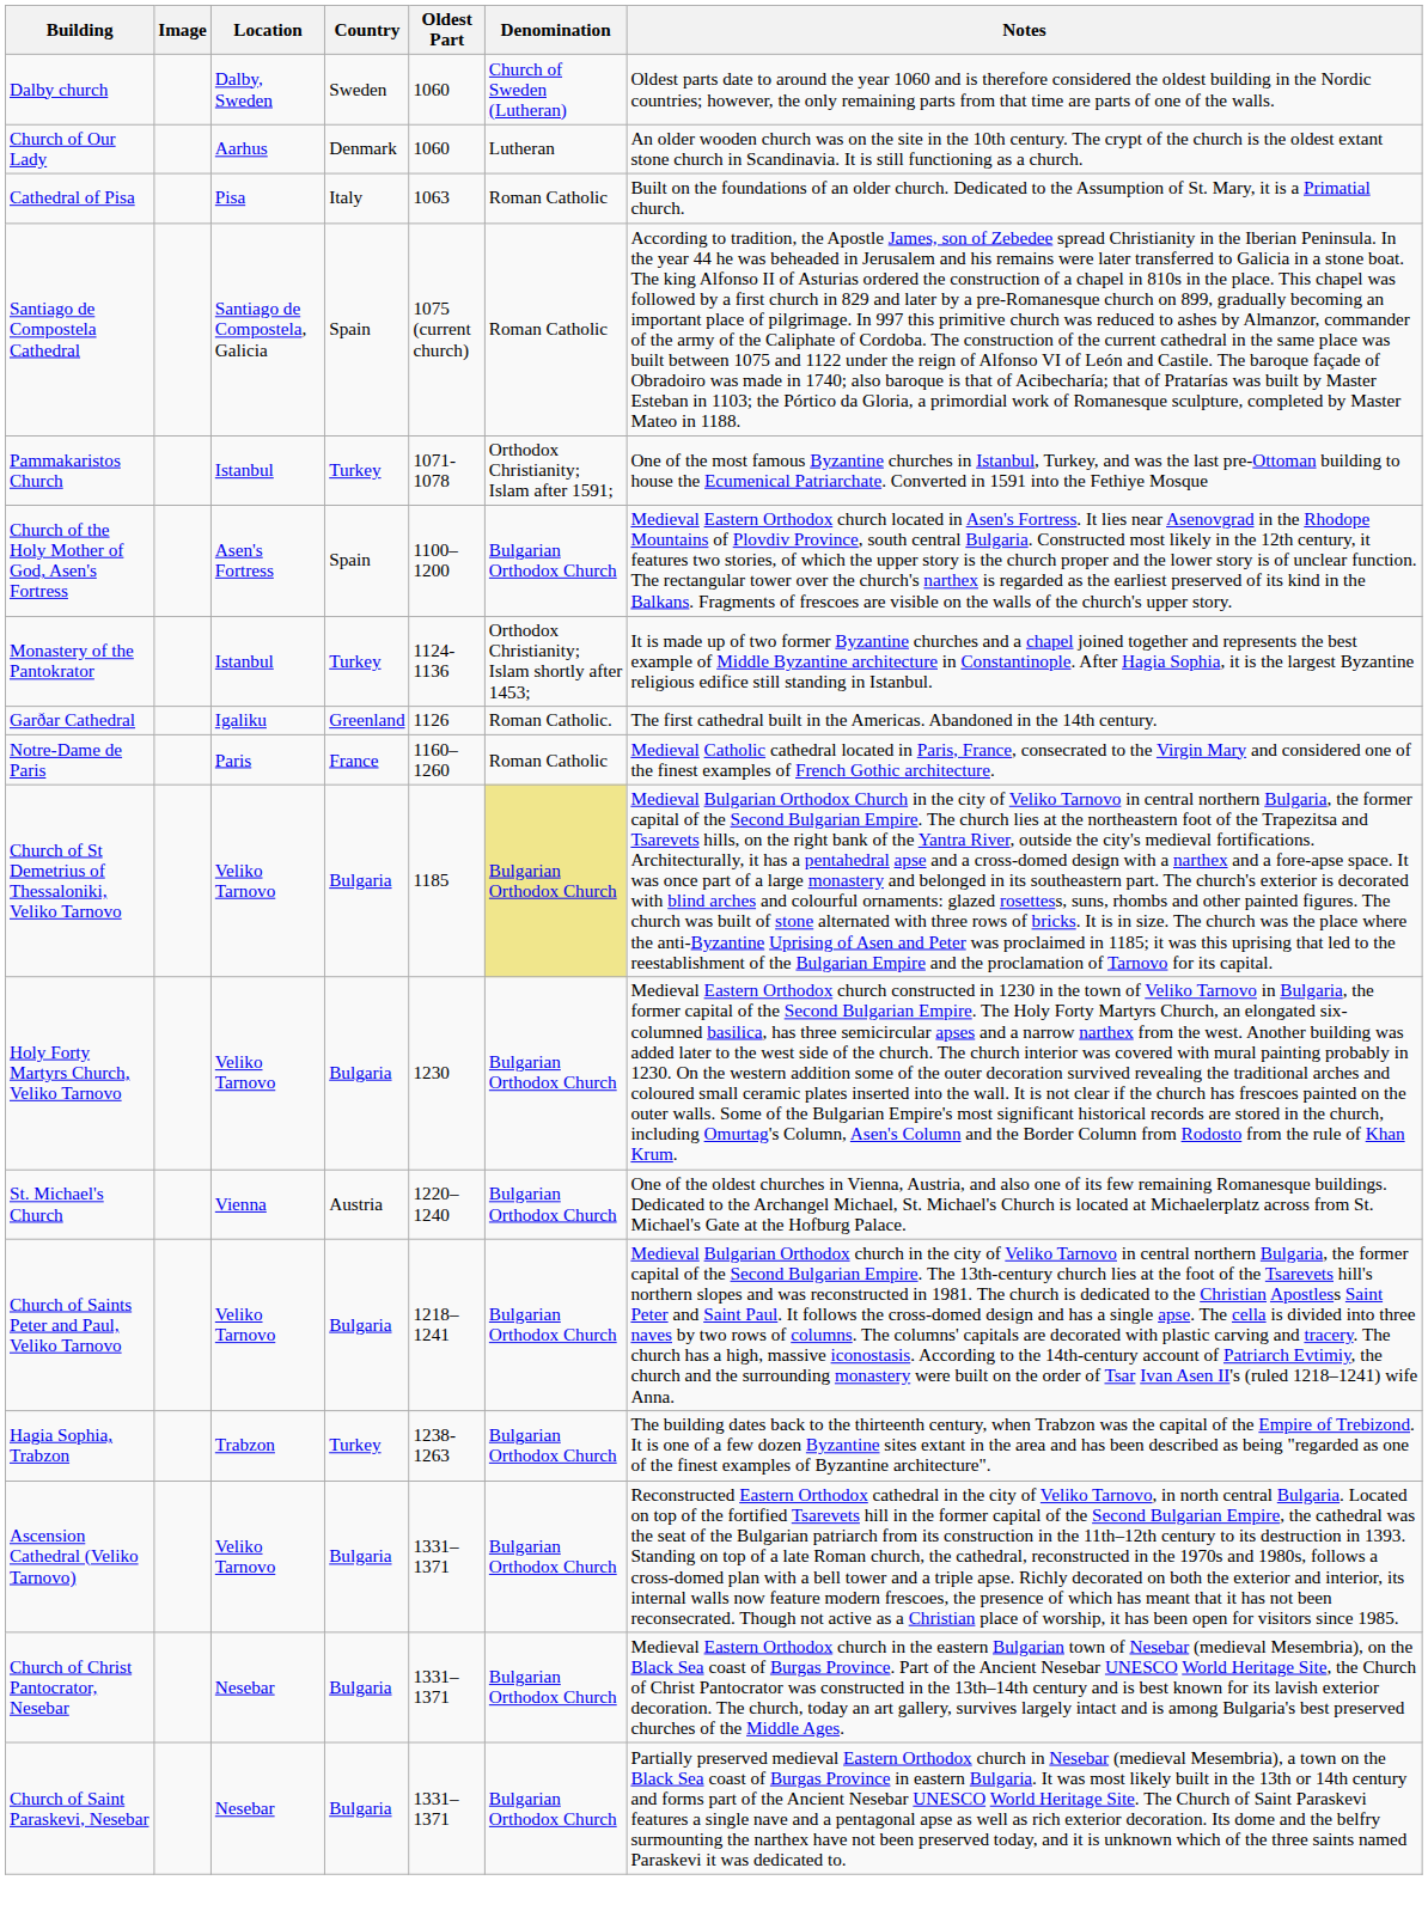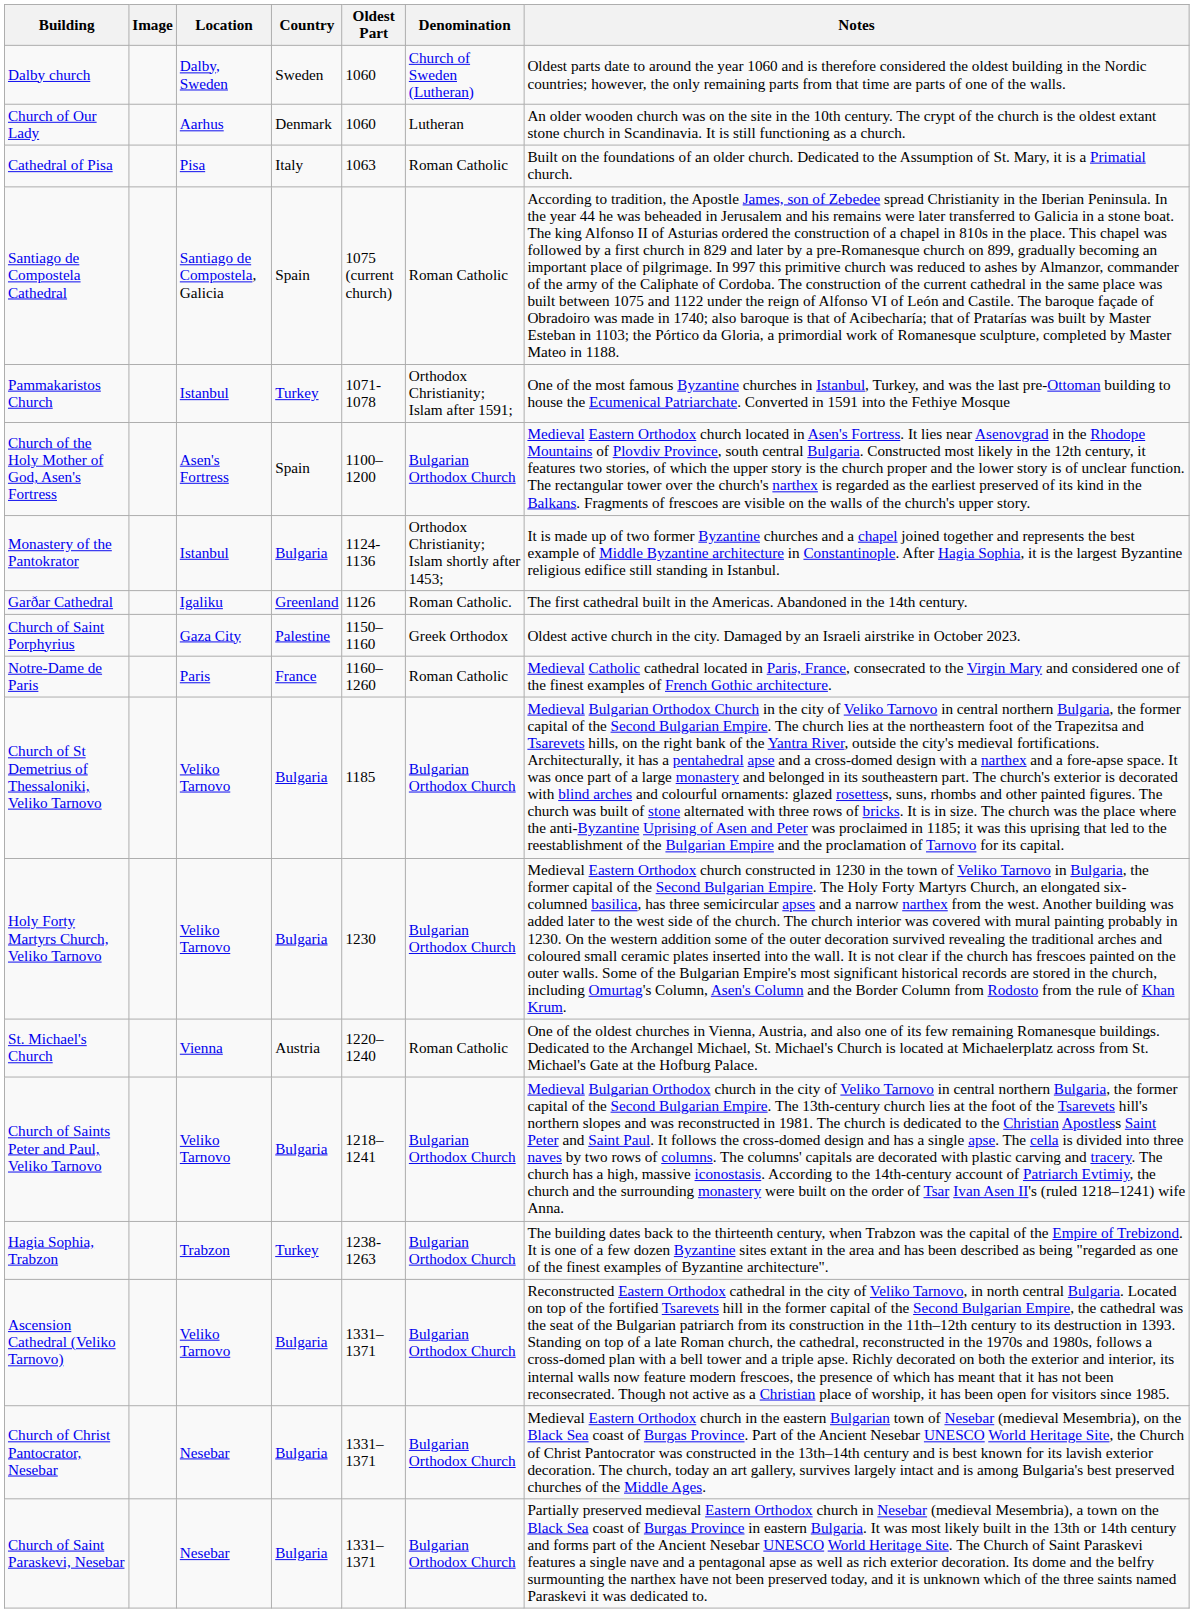 <table class="wikitable sortable">
 <tr>
 <th>Building</th>
 <th>Image</th>
 <th>Location</th>
 <th>Country</th>
 <th>Oldest Part</th>
 <th>Denomination</th>
 <th>Notes</th>
 </tr>
 <tr>
 <td><a href='#'>Dalby church</a></td>
 <td></td>
 <td><a href='#'>Dalby, Sweden</a></td>
 <td>Sweden</td>
 <td>1060</td>
 <td><a href='#'>Church of Sweden (Lutheran)</a></td>
 <td>Oldest parts date to around the year 1060 and is therefore considered the oldest building in the Nordic countries; however, the only remaining parts from that time are parts of one of the walls.</td>
 </tr>
 <tr>
 <td><a href='#'>Church of Our Lady</a></td>
 <td></td>
 <td><a href='#'>Aarhus</a></td>
 <td>Denmark</td>
 <td>1060</td>
 <td>Lutheran</td>
 <td>An older wooden church was on the site in the 10th century. The crypt of the church is the oldest extant stone church in Scandinavia. It is still functioning as a church.</td>
 </tr>
 <tr>
 <td><a href='#'>Cathedral of Pisa</a></td>
 <td></td>
 <td><a href='#'>Pisa</a></td>
 <td>Italy</td>
 <td>1063</td>
 <td>Roman Catholic</td>
 <td>Built on the foundations of an older church. Dedicated to the Assumption of St. Mary, it is a <a href='#'>Primatial</a> church.</td>
 </tr>
 <tr>
 <td><a href='#'>Santiago de Compostela Cathedral</a></td>
 <td></td>
 <td><a href='#'>Santiago de Compostela</a>, Galicia</td>
 <td>Spain</td>
 <td>1075 (current church)</td>
 <td>Roman Catholic</td>
 <td>According to tradition, the Apostle <a href='#'>James, son of Zebedee</a> spread Christianity in the Iberian Peninsula. In the year 44 he was beheaded in Jerusalem and his remains were later transferred to Galicia in a stone boat. The king Alfonso II of Asturias ordered the construction of a chapel in 810s in the place. This chapel was followed by a first church in 829 and later by a pre-Romanesque church on 899, gradually becoming an important place of pilgrimage. In 997 this primitive church was reduced to ashes by Almanzor, commander of the army of the Caliphate of Cordoba. The construction of the current cathedral in the same place was built between 1075 and 1122 under the reign of Alfonso VI of León and Castile. The baroque façade of Obradoiro was made in 1740; also baroque is that of Acibecharía; that of Pratarías was built by Master Esteban in 1103; the Pórtico da Gloria, a primordial work of Romanesque sculpture, completed by Master Mateo in 1188.</td>
 </tr>
 <tr>
 <td><a href='#'>Pammakaristos Church</a></td>
 <td></td>
 <td><a href='#'>Istanbul</a></td>
 <td><a href='#'>Turkey</a></td>
 <td>1071-1078</td>
 <td>Orthodox Christianity; Islam after 1591;</td>
 <td>One of the most famous <a href='#'>Byzantine</a> churches in <a href='#'>Istanbul</a>, Turkey, and was the last pre-<a href='#'>Ottoman</a> building to house the <a href='#'>Ecumenical Patriarchate</a>. Converted in 1591 into the Fethiye Mosque</td>
 </tr>
 <tr>
 <td><a href='#'>Church of the Holy Mother of God, Asen's Fortress</a></td>
 <td></td>
 <td><a href='#'>Asen's Fortress</a></td>
 <td>Spain</td>
 <td>1100–1200</td>
 <td><a href='#'>Bulgarian Orthodox Church</a></td>
 <td><a href='#'>Medieval</a> <a href='#'>Eastern Orthodox</a> church located in <a href='#'>Asen's Fortress</a>. It lies near <a href='#'>Asenovgrad</a> in the <a href='#'>Rhodope Mountains</a> of <a href='#'>Plovdiv Province</a>, south central <a href='#'>Bulgaria</a>. Constructed most likely in the 12th century, it features two stories, of which the upper story is the church proper and the lower story is of unclear function. The rectangular tower over the church's <a href='#'>narthex</a> is regarded as the earliest preserved of its kind in the <a href='#'>Balkans</a>. Fragments of frescoes are visible on the walls of the church's upper story.</td>
 </tr>
 <tr>
 <td><a href='#'>Monastery of the Pantokrator</a></td>
 <td></td>
 <td><a href='#'>Istanbul</a></td>
-<td><a href='#'>Turkey</a></td>
+<td><a href='#'>Bulgaria</a></td>
 <td>1124-1136</td>
 <td>Orthodox Christianity; Islam shortly after 1453;</td>
 <td>It is made up of two former <a href='#'>Byzantine</a> churches and a <a href='#'>chapel</a> joined together and represents the best example of <a href='#'>Middle Byzantine architecture</a> in <a href='#'>Constantinople</a>. After <a href='#'>Hagia Sophia</a>, it is the largest Byzantine religious edifice still standing in Istanbul.</td>
 </tr>
 <tr>
 <td><a href='#'>Garðar Cathedral</a></td>
 <td></td>
 <td><a href='#'>Igaliku</a></td>
 <td><a href='#'>Greenland</a></td>
 <td>1126</td>
 <td>Roman Catholic.</td>
 <td>The first cathedral built in the Americas. Abandoned in the 14th century.</td>
+</tr>
+<tr>
+<td><a href='#'>Church of Saint Porphyrius</a></td>
+<td></td>
+<td><a href='#'>Gaza City</a></td>
+<td><a href='#'>Palestine</a></td>
+<td>1150–1160</td>
+<td>Greek Orthodox</td>
+<td>Oldest active church in the city. Damaged by an Israeli airstrike in October 2023.</td>
 </tr>
 <tr>
 <td><a href='#'>Notre-Dame de Paris</a></td>
 <td></td>
 <td><a href='#'>Paris</a></td>
 <td><a href='#'>France</a></td>
 <td>1160–1260</td>
 <td>Roman Catholic</td>
 <td><a href='#'>Medieval</a> <a href='#'>Catholic</a> cathedral located in <a href='#'>Paris, France</a>, consecrated to the <a href='#'>Virgin Mary</a> and considered one of the finest examples of <a href='#'>French Gothic architecture</a>.</td>
 </tr>
 <tr>
 <td><a href='#'>Church of St Demetrius of Thessaloniki, Veliko Tarnovo</a></td>
 <td></td>
 <td><a href='#'>Veliko Tarnovo</a></td>
 <td><a href='#'>Bulgaria</a></td>
 <td>1185</td>
-<td style="background: khaki;"><a href='#'>Bulgarian Orthodox Church</a></td>
+<td><a href='#'>Bulgarian Orthodox Church</a></td>
 <td><a href='#'>Medieval</a> <a href='#'>Bulgarian Orthodox Church</a> in the city of <a href='#'>Veliko Tarnovo</a> in central northern <a href='#'>Bulgaria</a>, the former capital of the <a href='#'>Second Bulgarian Empire</a>. The church lies at the northeastern foot of the Trapezitsa and <a href='#'>Tsarevets</a> hills, on the right bank of the <a href='#'>Yantra River</a>, outside the city's medieval fortifications. Architecturally, it has a <a href='#'>pentahedral</a> <a href='#'>apse</a> and a cross-domed design with a <a href='#'>narthex</a> and a fore-apse space. It was once part of a large <a href='#'>monastery</a> and belonged in its southeastern part. The church's exterior is decorated with <a href='#'>blind arches</a> and colourful ornaments: glazed <a href='#'>rosettes</a>s, suns, rhombs and other painted figures. The church was built of <a href='#'>stone</a> alternated with three rows of <a href='#'>bricks</a>. It is  in size. The church was the place where the anti-<a href='#'>Byzantine</a> <a href='#'>Uprising of Asen and Peter</a> was proclaimed in 1185; it was this uprising that led to the reestablishment of the <a href='#'>Bulgarian Empire</a> and the proclamation of <a href='#'>Tarnovo</a> for its capital.</td>
 </tr>
 <tr>
 <td><a href='#'>Holy Forty Martyrs Church, Veliko Tarnovo</a></td>
 <td></td>
 <td><a href='#'>Veliko Tarnovo</a></td>
 <td><a href='#'>Bulgaria</a></td>
 <td>1230</td>
 <td><a href='#'>Bulgarian Orthodox Church</a></td>
 <td>Medieval <a href='#'>Eastern Orthodox</a> church constructed in 1230 in the town of <a href='#'>Veliko Tarnovo</a> in <a href='#'>Bulgaria</a>, the former capital of the <a href='#'>Second Bulgarian Empire</a>. The Holy Forty Martyrs Church, an elongated six-columned <a href='#'>basilica</a>, has three semicircular <a href='#'>apses</a> and a narrow <a href='#'>narthex</a> from the west. Another building was added later to the west side of the church. The church interior was covered with mural painting probably in 1230. On the western addition some of the outer decoration survived revealing the traditional arches and coloured small ceramic plates inserted into the wall. It is not clear if the church has frescoes painted on the outer walls. Some of the Bulgarian Empire's most significant historical records are stored in the church, including <a href='#'>Omurtag</a>'s Column, <a href='#'>Asen's Column</a> and the Border Column from <a href='#'>Rodosto</a> from the rule of <a href='#'>Khan Krum</a>.</td>
 </tr>
 <tr>
 <td><a href='#'>St. Michael's Church</a></td>
 <td></td>
 <td><a href='#'>Vienna</a></td>
 <td>Austria</td>
 <td>1220–1240</td>
-<td><a href='#'>Bulgarian Orthodox Church</a></td>
+<td>Roman Catholic</td>
 <td>One of the oldest churches in Vienna, Austria, and also one of its few remaining Romanesque buildings. Dedicated to the Archangel Michael, St. Michael's Church is located at Michaelerplatz across from St. Michael's Gate at the Hofburg Palace.</td>
 </tr>
 <tr>
 <td><a href='#'>Church of Saints Peter and Paul, Veliko Tarnovo</a></td>
 <td></td>
 <td><a href='#'>Veliko Tarnovo</a></td>
 <td><a href='#'>Bulgaria</a></td>
 <td>1218–1241</td>
 <td><a href='#'>Bulgarian Orthodox Church</a></td>
 <td><a href='#'>Medieval</a> <a href='#'>Bulgarian Orthodox</a> church in the city of <a href='#'>Veliko Tarnovo</a> in central northern <a href='#'>Bulgaria</a>, the former capital of the <a href='#'>Second Bulgarian Empire</a>. The 13th-century church lies at the foot of the <a href='#'>Tsarevets</a> hill's northern slopes and was reconstructed in 1981. The church is dedicated to the <a href='#'>Christian</a> <a href='#'>Apostles</a>s <a href='#'>Saint Peter</a> and <a href='#'>Saint Paul</a>. It follows the cross-domed design and has a single <a href='#'>apse</a>. The <a href='#'>cella</a> is divided into three <a href='#'>naves</a> by two rows of <a href='#'>columns</a>. The columns' capitals are decorated with plastic carving and <a href='#'>tracery</a>. The church has a high, massive <a href='#'>iconostasis</a>. According to the 14th-century account of <a href='#'>Patriarch Evtimiy</a>, the church and the surrounding <a href='#'>monastery</a> were built on the order of <a href='#'>Tsar</a> <a href='#'>Ivan Asen II</a>'s (ruled 1218–1241) wife Anna.</td>
 </tr>
 <tr>
 <td><a href='#'>Hagia Sophia, Trabzon</a></td>
 <td></td>
 <td><a href='#'>Trabzon</a></td>
 <td><a href='#'>Turkey</a></td>
 <td>1238-1263</td>
 <td><a href='#'>Bulgarian Orthodox Church</a></td>
 <td>The building dates back to the thirteenth century, when Trabzon was the capital of the <a href='#'>Empire of Trebizond</a>. It is one of a few dozen <a href='#'>Byzantine</a> sites extant in the area and has been described as being "regarded as one of the finest examples of Byzantine architecture".</td>
 </tr>
 <tr>
 <td><a href='#'>Ascension Cathedral (Veliko Tarnovo)</a></td>
 <td></td>
 <td><a href='#'>Veliko Tarnovo</a></td>
 <td><a href='#'>Bulgaria</a></td>
 <td>1331–1371</td>
 <td><a href='#'>Bulgarian Orthodox Church</a></td>
 <td>Reconstructed <a href='#'>Eastern Orthodox</a> cathedral in the city of <a href='#'>Veliko Tarnovo</a>, in north central <a href='#'>Bulgaria</a>. Located on top of the fortified <a href='#'>Tsarevets</a> hill in the former capital of the <a href='#'>Second Bulgarian Empire</a>, the cathedral was the seat of the Bulgarian patriarch from its construction in the 11th–12th century to its destruction in 1393. Standing on top of a late Roman church, the cathedral, reconstructed in the 1970s and 1980s, follows a cross-domed plan with a bell tower and a triple apse. Richly decorated on both the exterior and interior, its internal walls now feature modern frescoes, the presence of which has meant that it has not been reconsecrated. Though not active as a <a href='#'>Christian</a> place of worship, it has been open for visitors since 1985.</td>
 </tr>
 <tr>
 <td><a href='#'>Church of Christ Pantocrator, Nesebar</a></td>
 <td></td>
 <td><a href='#'>Nesebar</a></td>
 <td><a href='#'>Bulgaria</a></td>
 <td>1331–1371</td>
 <td><a href='#'>Bulgarian Orthodox Church</a></td>
 <td>Medieval <a href='#'>Eastern Orthodox</a> church in the eastern <a href='#'>Bulgarian</a> town of <a href='#'>Nesebar</a> (medieval Mesembria), on the <a href='#'>Black Sea</a> coast of <a href='#'>Burgas Province</a>. Part of the Ancient Nesebar <a href='#'>UNESCO</a> <a href='#'>World Heritage Site</a>, the Church of Christ Pantocrator was constructed in the 13th–14th century and is best known for its lavish exterior decoration. The church, today an art gallery, survives largely intact and is among Bulgaria's best preserved churches of the <a href='#'>Middle Ages</a>.</td>
 </tr>
 <tr>
 <td><a href='#'>Church of Saint Paraskevi, Nesebar</a></td>
 <td></td>
 <td><a href='#'>Nesebar</a></td>
 <td><a href='#'>Bulgaria</a></td>
 <td>1331–1371</td>
 <td><a href='#'>Bulgarian Orthodox Church</a></td>
 <td>Partially preserved medieval <a href='#'>Eastern Orthodox</a> church in <a href='#'>Nesebar</a> (medieval Mesembria), a town on the <a href='#'>Black Sea</a> coast of <a href='#'>Burgas Province</a> in eastern <a href='#'>Bulgaria</a>. It was most likely built in the 13th or 14th century and forms part of the Ancient Nesebar <a href='#'>UNESCO</a> <a href='#'>World Heritage Site</a>. The Church of Saint Paraskevi features a single nave and a pentagonal apse as well as rich exterior decoration. Its dome and the belfry surmounting the narthex have not been preserved today, and it is unknown which of the three saints named Paraskevi it was dedicated to.</td>
 </tr>
 </table>
